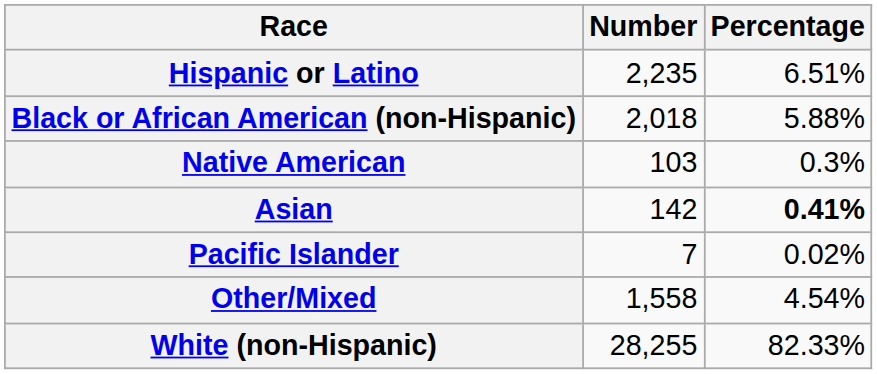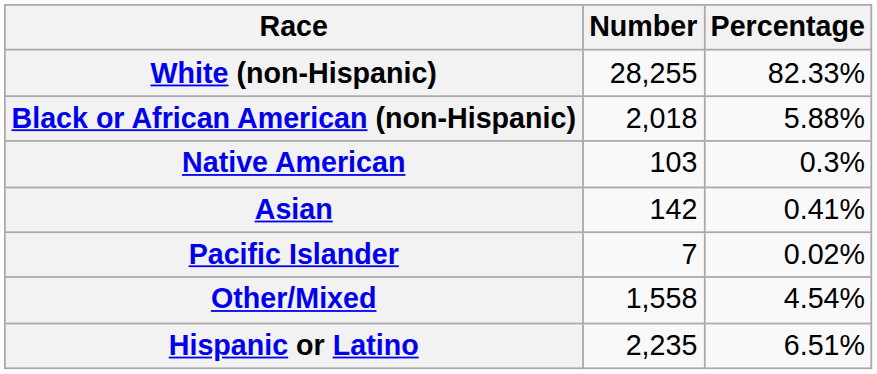 <table class="wikitable" style="text-align:right">
 <tr>
 <th scope="col">Race</th>
 <th scope="col">Number</th>
 <th scope="col">Percentage</th>
 </tr>
 <tr>
-<th scope="row"><a href='#'>Hispanic</a> or <a href='#'>Latino</a></th>
-<td>2,235</td>
-<td>6.51%</td>
+<th scope="row"><a href='#'>White</a> (non-Hispanic)</th>
+<td>28,255</td>
+<td>82.33%</td>
 </tr>
 <tr>
 <th scope="row"><a href='#'>Black or African American</a> (non-Hispanic)</th>
 <td>2,018</td>
 <td>5.88%</td>
 </tr>
 <tr>
 <th scope="row"><a href='#'>Native American</a></th>
 <td>103</td>
 <td>0.3%</td>
 </tr>
 <tr>
 <th scope="row"><a href='#'>Asian</a></th>
 <td>142</td>
-<td><strong>0.41%</strong></td>
+<td>0.41%</td>
 </tr>
 <tr>
 <th scope="row"><a href='#'>Pacific Islander</a></th>
 <td>7</td>
 <td>0.02%</td>
 </tr>
 <tr>
 <th scope="row"><a href='#'>Other/Mixed</a></th>
 <td>1,558</td>
 <td>4.54%</td>
 </tr>
 <tr>
-<th scope="row"><a href='#'>White</a> (non-Hispanic)</th>
-<td>28,255</td>
-<td>82.33%</td>
+<th scope="row"><a href='#'>Hispanic</a> or <a href='#'>Latino</a></th>
+<td>2,235</td>
+<td>6.51%</td>
 </tr>
 </table>
